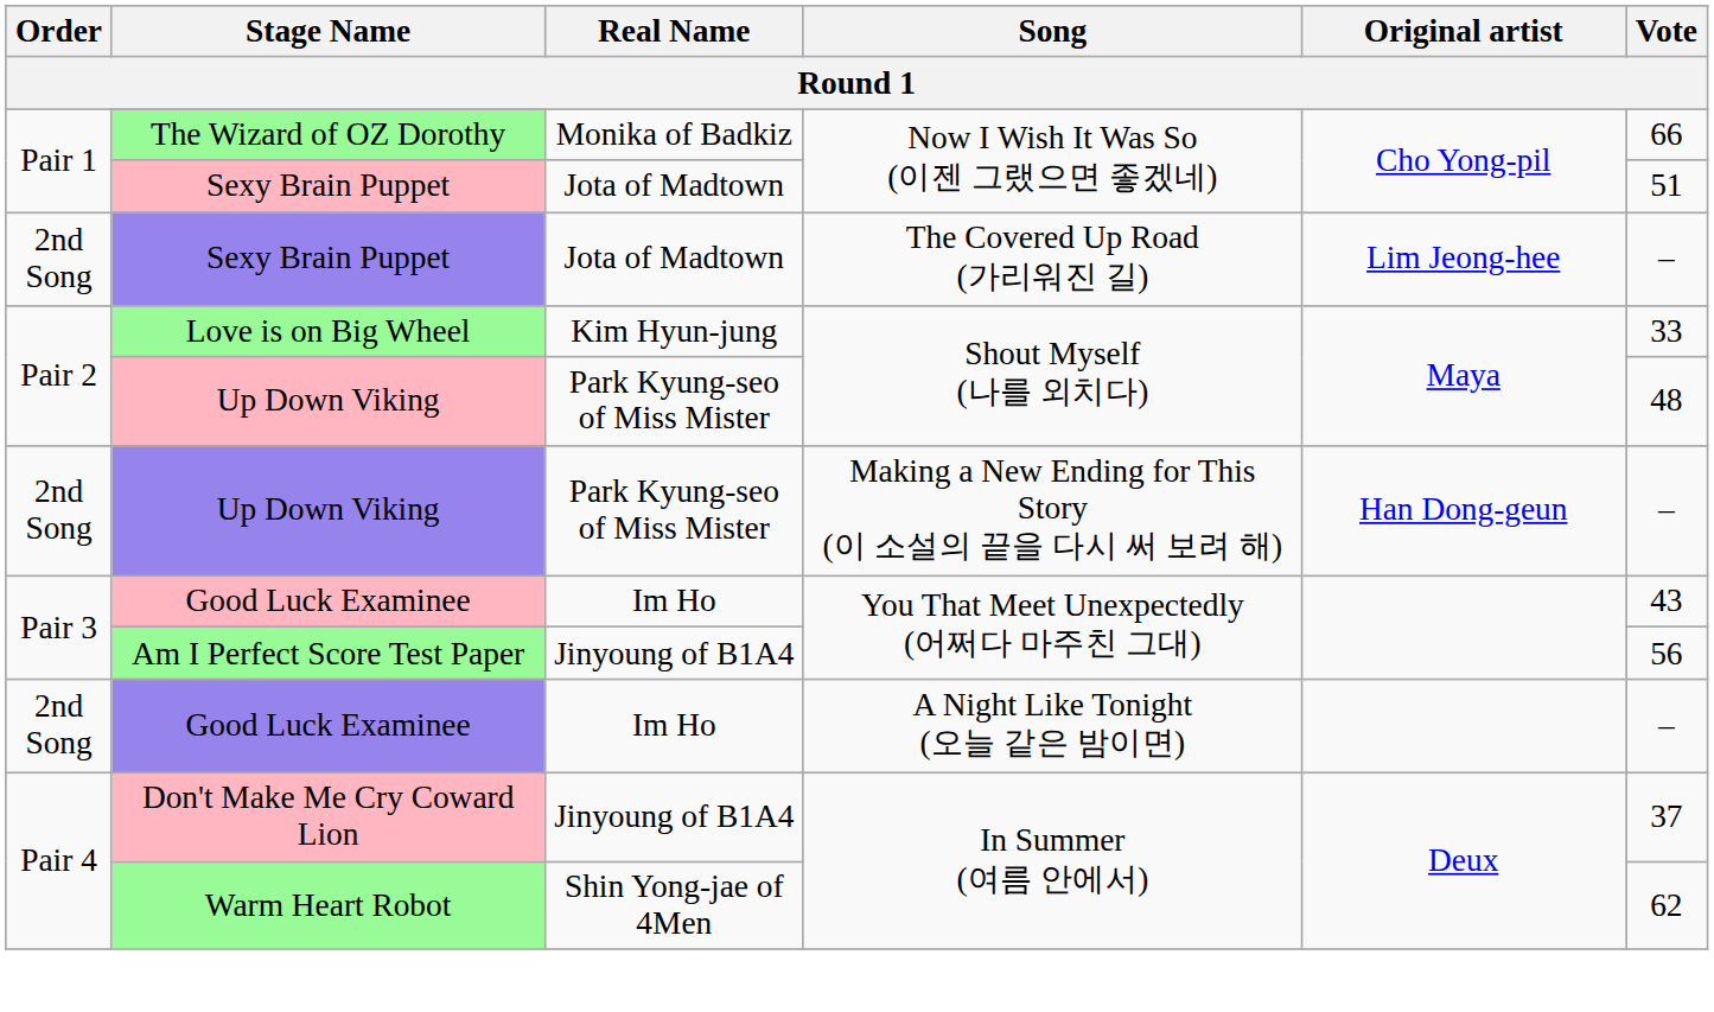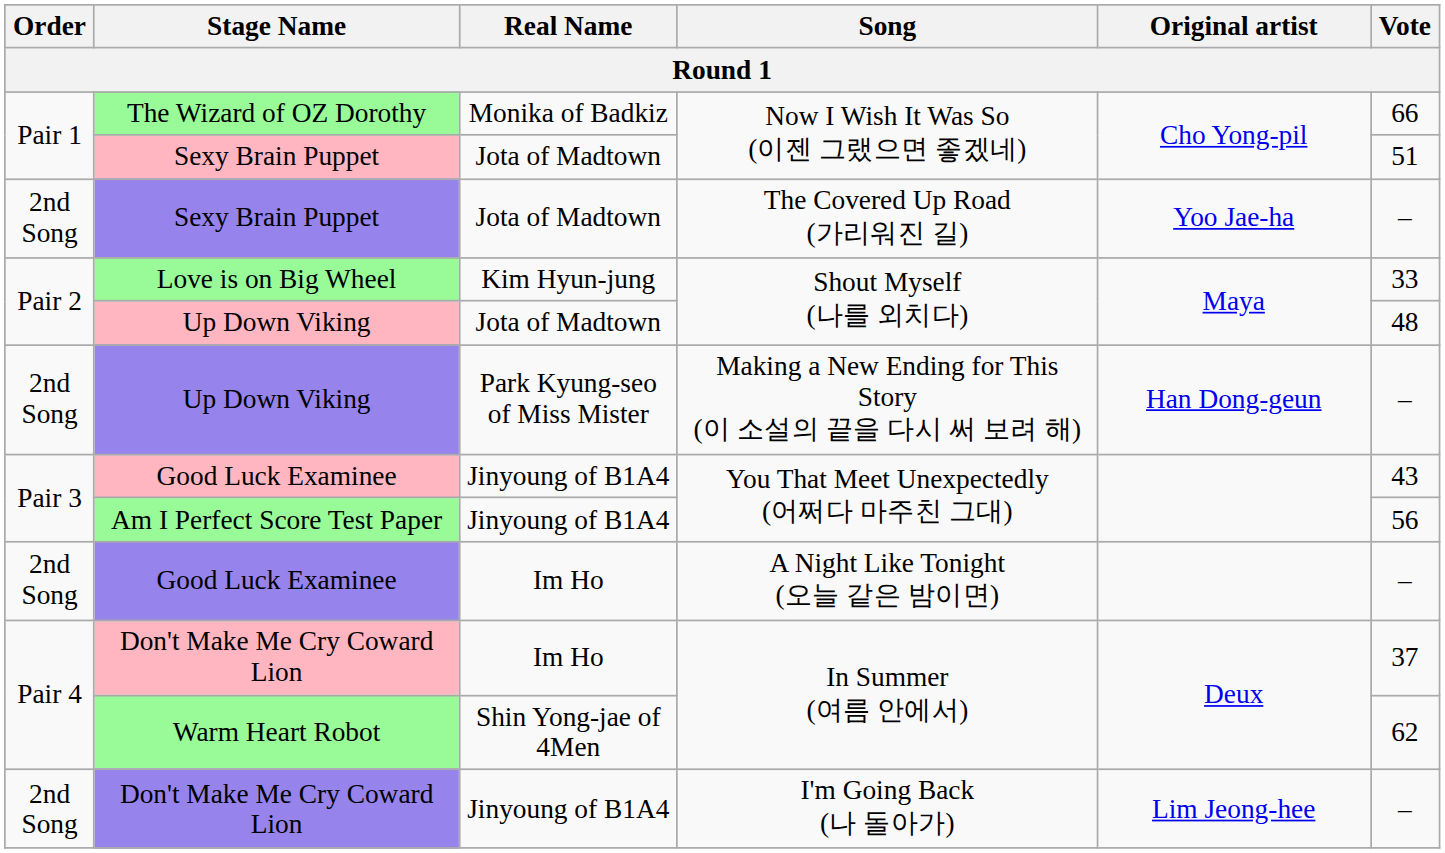 <table class="wikitable" style="text-align:center; width:95%;">
 <tr>
 <th style="width:1%;">Order</th>
 <th style="width:20%;">Stage Name</th>
 <th style="width:12%;">Real Name</th>
 <th style="width:23%;">Song</th>
 <th style="width:15%;">Original artist</th>
 <th style="width:1%;">Vote</th>
 </tr>
 <tr>
 <th colspan=6>Round 1</th>
 </tr>
 <tr>
 <td rowspan=2>Pair 1</td>
 <td bgcolor="palegreen">The Wizard of OZ Dorothy</td>
 <td>Monika of Badkiz</td>
 <td rowspan=2>Now I Wish It Was So<br>(이젠 그랬으면 좋겠네)</td>
 <td rowspan=2><a href='#'>Cho Yong-pil</a></td>
 <td>66</td>
 </tr>
 <tr>
 <td bgcolor="lightpink">Sexy Brain Puppet</td>
 <td>Jota of Madtown</td>
 <td>51</td>
 </tr>
 <tr>
 <td>2nd Song</td>
 <td bgcolor="#9683EC">Sexy Brain Puppet</td>
 <td>Jota of Madtown</td>
 <td>The Covered Up Road<br>(가리워진 길)</td>
-<td><a href='#'>Lim Jeong-hee</a></td>
+<td><a href='#'>Yoo Jae-ha</a></td>
 <td>–</td>
 </tr>
 <tr>
 <td rowspan=2>Pair 2</td>
 <td bgcolor="palegreen">Love is on Big Wheel</td>
 <td>Kim Hyun-jung</td>
 <td rowspan=2>Shout Myself<br>(나를 외치다)</td>
 <td rowspan=2><a href='#'>Maya</a></td>
 <td>33</td>
 </tr>
 <tr>
 <td bgcolor="lightpink">Up Down Viking</td>
-<td>Park Kyung-seo of Miss Mister</td>
+<td>Jota of Madtown</td>
 <td>48</td>
 </tr>
 <tr>
 <td>2nd Song</td>
 <td bgcolor="#9683EC">Up Down Viking</td>
 <td>Park Kyung-seo of Miss Mister</td>
 <td>Making a New Ending for This Story<br>(이 소설의 끝을 다시 써 보려 해)</td>
 <td><a href='#'>Han Dong-geun</a></td>
 <td>–</td>
 </tr>
 <tr>
 <td rowspan=2>Pair 3</td>
 <td bgcolor="lightpink">Good Luck Examinee</td>
-<td>Im Ho</td>
+<td>Jinyoung of B1A4</td>
 <td rowspan=2>You That Meet Unexpectedly<br>(어쩌다 마주친 그대)</td>
 <td rowspan=2></td>
 <td>43</td>
 </tr>
 <tr>
 <td bgcolor="palegreen">Am I Perfect Score Test Paper</td>
 <td>Jinyoung of B1A4</td>
 <td>56</td>
 </tr>
 <tr>
 <td>2nd Song</td>
 <td bgcolor="#9683EC">Good Luck Examinee</td>
 <td>Im Ho</td>
 <td>A Night Like Tonight<br>(오늘 같은 밤이면)</td>
 <td></td>
 <td>–</td>
 </tr>
 <tr>
 <td rowspan=2>Pair 4</td>
 <td bgcolor="lightpink">Don't Make Me Cry Coward Lion</td>
-<td>Jinyoung of B1A4</td>
+<td>Im Ho</td>
 <td rowspan=2>In Summer<br>(여름 안에서)</td>
 <td rowspan=2><a href='#'>Deux</a></td>
 <td>37</td>
 </tr>
 <tr>
 <td bgcolor="palegreen">Warm Heart Robot</td>
 <td>Shin Yong-jae of 4Men</td>
 <td>62</td>
 </tr>
+<tr>
+<td>2nd Song</td>
+<td bgcolor="#9683EC">Don't Make Me Cry Coward Lion</td>
+<td>Jinyoung of B1A4</td>
+<td>I'm Going Back<br>(나 돌아가)</td>
+<td><a href='#'>Lim Jeong-hee</a></td>
+<td>–</td>
+</tr>
 </table>
